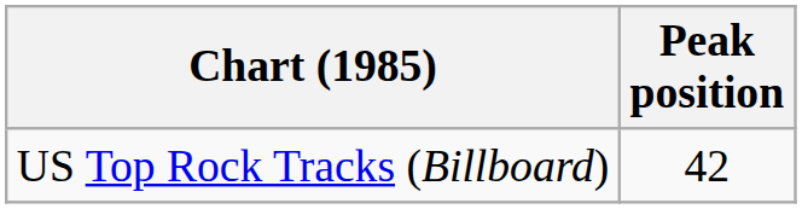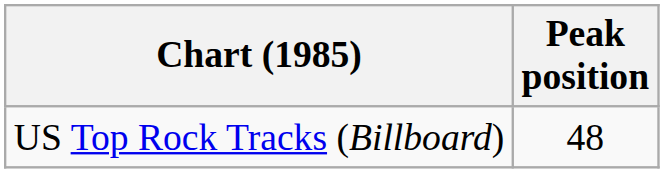 <table class="wikitable sortable">
 <tr>
 <th align="left">Chart (1985)</th>
 <th align="center">Peak<br>position</th>
 </tr>
 <tr>
 <td>US <a href='#'>Top Rock Tracks</a> (<em>Billboard</em>)</td>
-<td align="center">42</td>
+<td align="center">48</td>
 </tr>
 </table>
